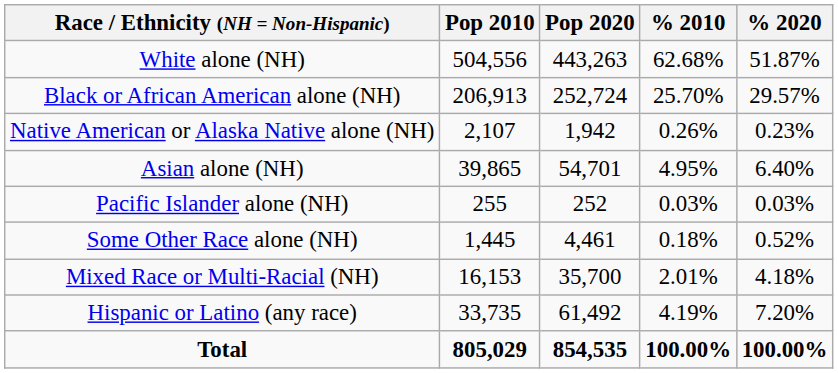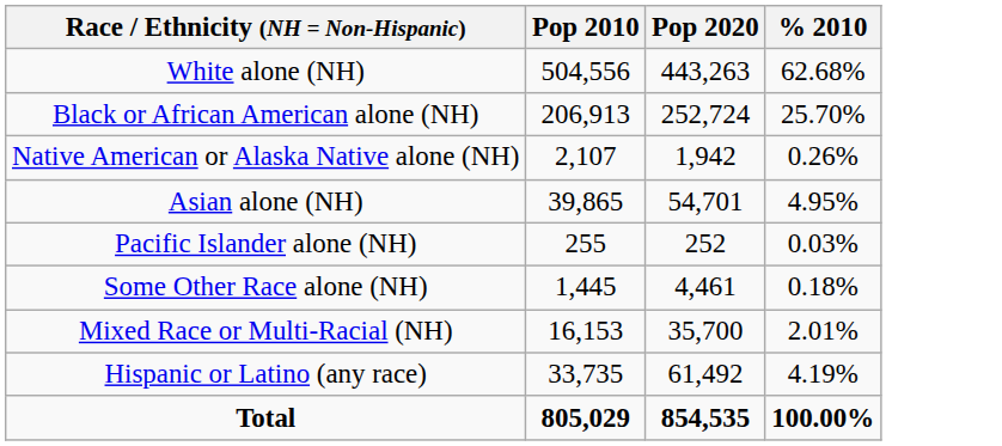 <table class="wikitable" style="text-align:center;">
 <tr>
 <th>Race / Ethnicity <small>(<em>NH = Non-Hispanic</em>)</small></th>
 <th>Pop 2010</th>
 <th>Pop 2020</th>
 <th>% 2010</th>
-<th>% 2020</th>
 </tr>
 <tr>
 <td><a href='#'>White</a> alone (NH)</td>
 <td>504,556</td>
 <td>443,263</td>
 <td>62.68%</td>
-<td>51.87%</td>
 </tr>
 <tr>
 <td><a href='#'>Black or African American</a> alone (NH)</td>
 <td>206,913</td>
 <td>252,724</td>
 <td>25.70%</td>
-<td>29.57%</td>
 </tr>
 <tr>
 <td><a href='#'>Native American</a> or <a href='#'>Alaska Native</a> alone (NH)</td>
 <td>2,107</td>
 <td>1,942</td>
 <td>0.26%</td>
-<td>0.23%</td>
 </tr>
 <tr>
 <td><a href='#'>Asian</a> alone (NH)</td>
 <td>39,865</td>
 <td>54,701</td>
 <td>4.95%</td>
-<td>6.40%</td>
 </tr>
 <tr>
 <td><a href='#'>Pacific Islander</a> alone (NH)</td>
 <td>255</td>
 <td>252</td>
-<td>0.03%</td>
 <td>0.03%</td>
 </tr>
 <tr>
 <td><a href='#'>Some Other Race</a> alone (NH)</td>
 <td>1,445</td>
 <td>4,461</td>
 <td>0.18%</td>
-<td>0.52%</td>
 </tr>
 <tr>
 <td><a href='#'>Mixed Race or Multi-Racial</a> (NH)</td>
 <td>16,153</td>
 <td>35,700</td>
 <td>2.01%</td>
-<td>4.18%</td>
 </tr>
 <tr>
 <td><a href='#'>Hispanic or Latino</a> (any race)</td>
 <td>33,735</td>
 <td>61,492</td>
 <td>4.19%</td>
-<td>7.20%</td>
 </tr>
 <tr>
 <td><strong>Total</strong></td>
 <td><strong>805,029</strong></td>
 <td><strong>854,535</strong></td>
 <td><strong>100.00%</strong></td>
-<td><strong>100.00%</strong></td>
 </tr>
 </table>
